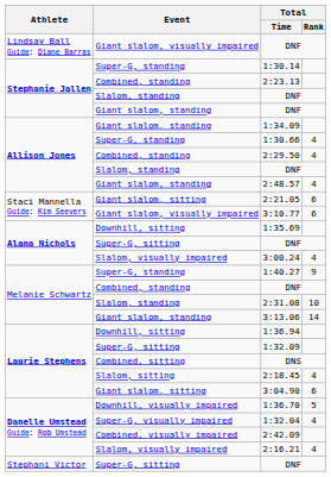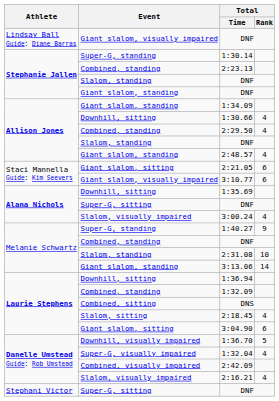 <table class="wikitable" style="font-size:90%">
 <tr>
 <th rowspan=2>Athlete</th>
 <th rowspan=2>Event</th>
 <th colspan=2>Total</th>
 </tr>
 <tr style="font-size:95%">
 <th>Time</th>
 <th>Rank</th>
 </tr>
 <tr align=center>
 <td align=left><a href='#'>Lindsay Ball</a><br><small><a href='#'>Guide</a>: <a href='#'>Diane Barras</a></small></td>
 <td align=left><a href='#'>Giant slalom, visually impaired</a></td>
 <td colspan=2>DNF</td>
 </tr>
 <tr align=center>
 <td align=left rowspan=4><strong><a href='#'>Stephanie Jallen</a></strong></td>
 <td align=left><a href='#'>Super-G, standing</a></td>
 <td>1:30.14</td>
 <td></td>
 </tr>
 <tr align=center>
 <td align=left><a href='#'>Combined, standing</a></td>
 <td>2:23.13</td>
 <td></td>
 </tr>
 <tr align=center>
 <td align=left><a href='#'>Slalom, standing</a></td>
 <td colspan=2>DNF</td>
 </tr>
 <tr align=center>
 <td align=left><a href='#'>Giant slalom, standing</a></td>
 <td colspan=2>DNF</td>
 </tr>
 <tr align=center>
 <td align=left rowspan=5><strong><a href='#'>Allison Jones</a></strong></td>
 <td align=left><a href='#'>Giant slalom, standing</a></td>
 <td>1:34.09</td>
 <td></td>
 </tr>
 <tr align=center>
-<td align=left><a href='#'>Super-G, standing</a></td>
+<td align=left><a href='#'>Downhill, sitting</a></td>
 <td>1:30.66</td>
 <td>4</td>
 </tr>
 <tr align=center>
 <td align=left><a href='#'>Combined, standing</a></td>
 <td>2:29.50</td>
 <td>4</td>
 </tr>
 <tr align=center>
 <td align=left><a href='#'>Slalom, standing</a></td>
 <td colspan=2>DNF</td>
 </tr>
 <tr align=center>
 <td align=left><a href='#'>Giant slalom, standing</a></td>
 <td>2:48.57</td>
 <td>4</td>
 </tr>
 <tr align=center>
 <td align=left rowspan=2>Staci Mannella<br><small><a href='#'>Guide</a>: <a href='#'>Kim Seevers</a></small></td>
 <td align=left><a href='#'>Giant slalom, sitting</a></td>
 <td>2:21.05</td>
 <td>6</td>
 </tr>
 <tr align=center>
 <td align=left><a href='#'>Giant slalom, visually impaired</a></td>
 <td>3:10.77</td>
 <td>6</td>
 </tr>
 <tr align=center>
 <td align=left rowspan=3><strong><a href='#'>Alana Nichols</a></strong></td>
 <td align=left><a href='#'>Downhill, sitting</a></td>
 <td>1:35.69</td>
 <td></td>
 </tr>
 <tr align=center>
 <td align=left><a href='#'>Super-G, sitting</a></td>
 <td colspan=2>DNF</td>
 </tr>
 <tr align=center>
 <td align=left><a href='#'>Slalom, visually impaired</a></td>
 <td>3:00.24</td>
 <td>4</td>
 </tr>
 <tr align=center>
 <td align=left rowspan=4><a href='#'>Melanie Schwartz</a></td>
 <td align=left><a href='#'>Super-G, standing</a></td>
 <td>1:40.27</td>
 <td>9</td>
 </tr>
 <tr align=center>
 <td align=left><a href='#'>Combined, standing</a></td>
 <td colspan=2>DNF</td>
 </tr>
 <tr align=center>
 <td align=left><a href='#'>Slalom, standing</a></td>
 <td>2:31.08</td>
 <td>10</td>
 </tr>
 <tr align=center>
 <td align=left><a href='#'>Giant slalom, standing</a></td>
 <td>3:13.06</td>
 <td>14</td>
 </tr>
 <tr align=center>
 <td align=left rowspan=5><strong><a href='#'>Laurie Stephens</a></strong></td>
 <td align=left><a href='#'>Downhill, sitting</a></td>
 <td>1:36.94</td>
 <td></td>
 </tr>
 <tr align=center>
-<td align=left><a href='#'>Super-G, sitting</a></td>
+<td align=left><a href='#'>Combined, standing</a></td>
 <td>1:32.09</td>
 <td></td>
 </tr>
 <tr align=center>
 <td align=left><a href='#'>Combined, sitting</a></td>
 <td colspan=2>DNS</td>
 </tr>
 <tr align=center>
 <td align=left><a href='#'>Slalom, sitting</a></td>
 <td>2:18.45</td>
 <td>4</td>
 </tr>
 <tr align=center>
 <td align=left><a href='#'>Giant slalom, sitting</a></td>
 <td>3:04.90</td>
 <td>6</td>
 </tr>
 <tr align=center>
 <td align=left rowspan=4><strong><a href='#'>Danelle Umstead</a></strong><br><small><a href='#'>Guide</a>: <a href='#'>Rob Umstead</a></small></td>
 <td align=left><a href='#'>Downhill, visually impaired</a></td>
 <td>1:36.70</td>
 <td>5</td>
 </tr>
 <tr align=center>
 <td align=left><a href='#'>Super-G, visually impaired</a></td>
 <td>1:32.04</td>
 <td>4</td>
 </tr>
 <tr align=center>
 <td align=left><a href='#'>Combined, visually impaired</a></td>
 <td>2:42.09</td>
 <td></td>
 </tr>
 <tr align=center>
 <td align=left><a href='#'>Slalom, visually impaired</a></td>
 <td>2:16.21</td>
 <td>4</td>
 </tr>
 <tr align=center>
 <td align=left><a href='#'>Stephani Victor</a></td>
 <td align=left><a href='#'>Super-G, sitting</a></td>
 <td colspan=2>DNF</td>
 </tr>
 </table>
